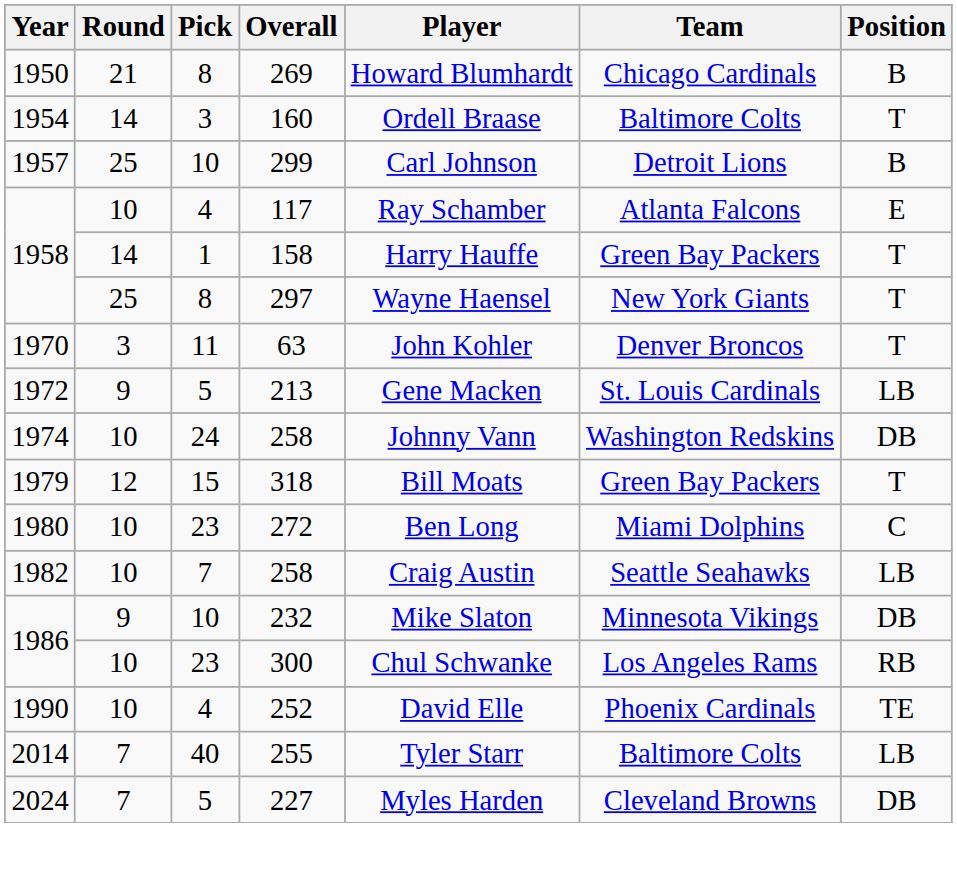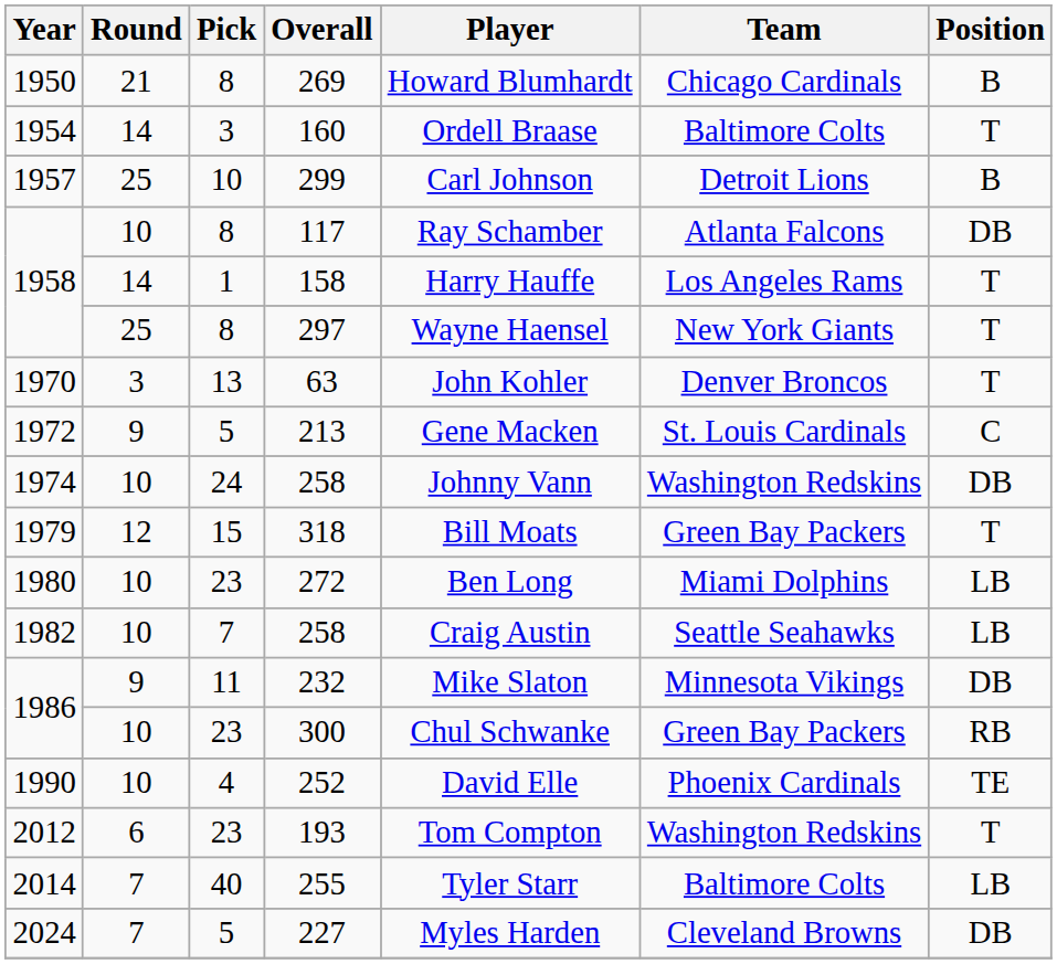 <table class="wikitable sortable" style="text-align: center;">
 <tr>
 <th>Year</th>
 <th>Round</th>
 <th>Pick</th>
 <th>Overall</th>
 <th>Player</th>
 <th>Team</th>
 <th>Position</th>
 </tr>
 <tr>
 <td>1950</td>
 <td>21</td>
 <td>8</td>
 <td>269</td>
 <td><a href='#'>Howard Blumhardt</a></td>
 <td><a href='#'>Chicago Cardinals</a></td>
 <td>B</td>
 </tr>
 <tr>
 <td>1954</td>
 <td>14</td>
 <td>3</td>
 <td>160</td>
 <td><a href='#'>Ordell Braase</a></td>
 <td><a href='#'>Baltimore Colts</a></td>
 <td>T</td>
 </tr>
 <tr>
 <td>1957</td>
 <td>25</td>
 <td>10</td>
 <td>299</td>
 <td><a href='#'>Carl Johnson</a></td>
 <td><a href='#'>Detroit Lions</a></td>
 <td>B</td>
 </tr>
 <tr>
 <td rowspan="3">1958</td>
 <td>10</td>
-<td>4</td>
+<td>8</td>
 <td>117</td>
 <td><a href='#'>Ray Schamber</a></td>
 <td><a href='#'>Atlanta Falcons</a></td>
-<td>E</td>
+<td>DB</td>
 </tr>
 <tr>
 <td>14</td>
 <td>1</td>
 <td>158</td>
 <td><a href='#'>Harry Hauffe</a></td>
-<td><a href='#'>Green Bay Packers</a></td>
+<td><a href='#'>Los Angeles Rams</a></td>
 <td>T</td>
 </tr>
 <tr>
 <td>25</td>
 <td>8</td>
 <td>297</td>
 <td><a href='#'>Wayne Haensel</a></td>
 <td><a href='#'>New York Giants</a></td>
 <td>T</td>
 </tr>
 <tr>
 <td>1970</td>
 <td>3</td>
-<td>11</td>
+<td>13</td>
 <td>63</td>
 <td><a href='#'>John Kohler</a></td>
 <td><a href='#'>Denver Broncos</a></td>
 <td>T</td>
 </tr>
 <tr>
 <td>1972</td>
 <td>9</td>
 <td>5</td>
 <td>213</td>
 <td><a href='#'>Gene Macken</a></td>
 <td><a href='#'>St. Louis Cardinals</a></td>
-<td>LB</td>
+<td>C</td>
 </tr>
 <tr>
 <td>1974</td>
 <td>10</td>
 <td>24</td>
 <td>258</td>
 <td><a href='#'>Johnny Vann</a></td>
 <td><a href='#'>Washington Redskins</a></td>
 <td>DB</td>
 </tr>
 <tr>
 <td>1979</td>
 <td>12</td>
 <td>15</td>
 <td>318</td>
 <td><a href='#'>Bill Moats</a></td>
 <td><a href='#'>Green Bay Packers</a></td>
 <td>T</td>
 </tr>
 <tr>
 <td>1980</td>
 <td>10</td>
 <td>23</td>
 <td>272</td>
 <td><a href='#'>Ben Long</a></td>
 <td><a href='#'>Miami Dolphins</a></td>
-<td>C</td>
+<td>LB</td>
 </tr>
 <tr>
 <td>1982</td>
 <td>10</td>
 <td>7</td>
 <td>258</td>
 <td><a href='#'>Craig Austin</a></td>
 <td><a href='#'>Seattle Seahawks</a></td>
 <td>LB</td>
 </tr>
 <tr>
 <td rowspan="2">1986</td>
 <td>9</td>
-<td>10</td>
+<td>11</td>
 <td>232</td>
 <td><a href='#'>Mike Slaton</a></td>
 <td><a href='#'>Minnesota Vikings</a></td>
 <td>DB</td>
 </tr>
 <tr>
 <td>10</td>
 <td>23</td>
 <td>300</td>
 <td><a href='#'>Chul Schwanke</a></td>
-<td><a href='#'>Los Angeles Rams</a></td>
+<td><a href='#'>Green Bay Packers</a></td>
 <td>RB</td>
 </tr>
 <tr>
 <td>1990</td>
 <td>10</td>
 <td>4</td>
 <td>252</td>
 <td><a href='#'>David Elle</a></td>
 <td><a href='#'>Phoenix Cardinals</a></td>
 <td>TE</td>
+</tr>
+<tr>
+<td>2012</td>
+<td>6</td>
+<td>23</td>
+<td>193</td>
+<td><a href='#'>Tom Compton</a></td>
+<td><a href='#'>Washington Redskins</a></td>
+<td>T</td>
 </tr>
 <tr>
 <td>2014</td>
 <td>7</td>
 <td>40</td>
 <td>255</td>
 <td><a href='#'>Tyler Starr</a></td>
 <td><a href='#'>Baltimore Colts</a></td>
 <td>LB</td>
 </tr>
 <tr>
 <td>2024</td>
 <td>7</td>
 <td>5</td>
 <td>227</td>
 <td><a href='#'>Myles Harden</a></td>
 <td><a href='#'>Cleveland Browns</a></td>
 <td>DB</td>
 </tr>
 <tr>
 </tr>
 </table>
